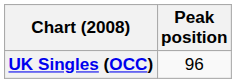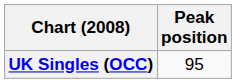 <table class="wikitable plainrowheaders" style="text-align:center">
 <tr>
 <th scope="col">Chart (2008)</th>
 <th scope="col">Peak<br>position</th>
 </tr>
 <tr>
 <th scope="row"><a href='#'>UK Singles</a> (<a href='#'>OCC</a>)</th>
-<td>96</td>
+<td>95</td>
 </tr>
 </table>
